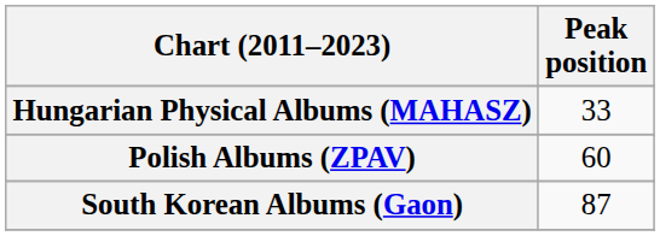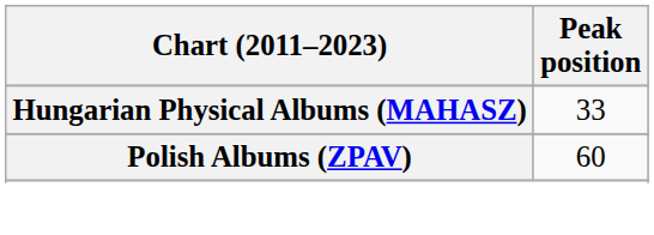 <table class="wikitable sortable plainrowheaders" style="text-align:center">
 <tr>
 <th scope="col">Chart (2011–2023)</th>
 <th scope="col">Peak<br> position</th>
 </tr>
 <tr>
 </tr>
 <tr>
 </tr>
 <tr>
 </tr>
 <tr>
 </tr>
 <tr>
 </tr>
 <tr>
 <th scope="row">Hungarian Physical Albums (<a href='#'>MAHASZ</a>)</th>
 <td>33</td>
 </tr>
 <tr>
 </tr>
 <tr>
 </tr>
 <tr>
 <th scope="row">Polish Albums (<a href='#'>ZPAV</a>)</th>
 <td>60</td>
 </tr>
 <tr>
 </tr>
 <tr>
 </tr>
 <tr>
-<th scope="row">South Korean Albums (<a href='#'>Gaon</a>)</th>
-<td>87</td>
-</tr>
-<tr>
 </tr>
 <tr>
 </tr>
 <tr>
 </tr>
 </table>
